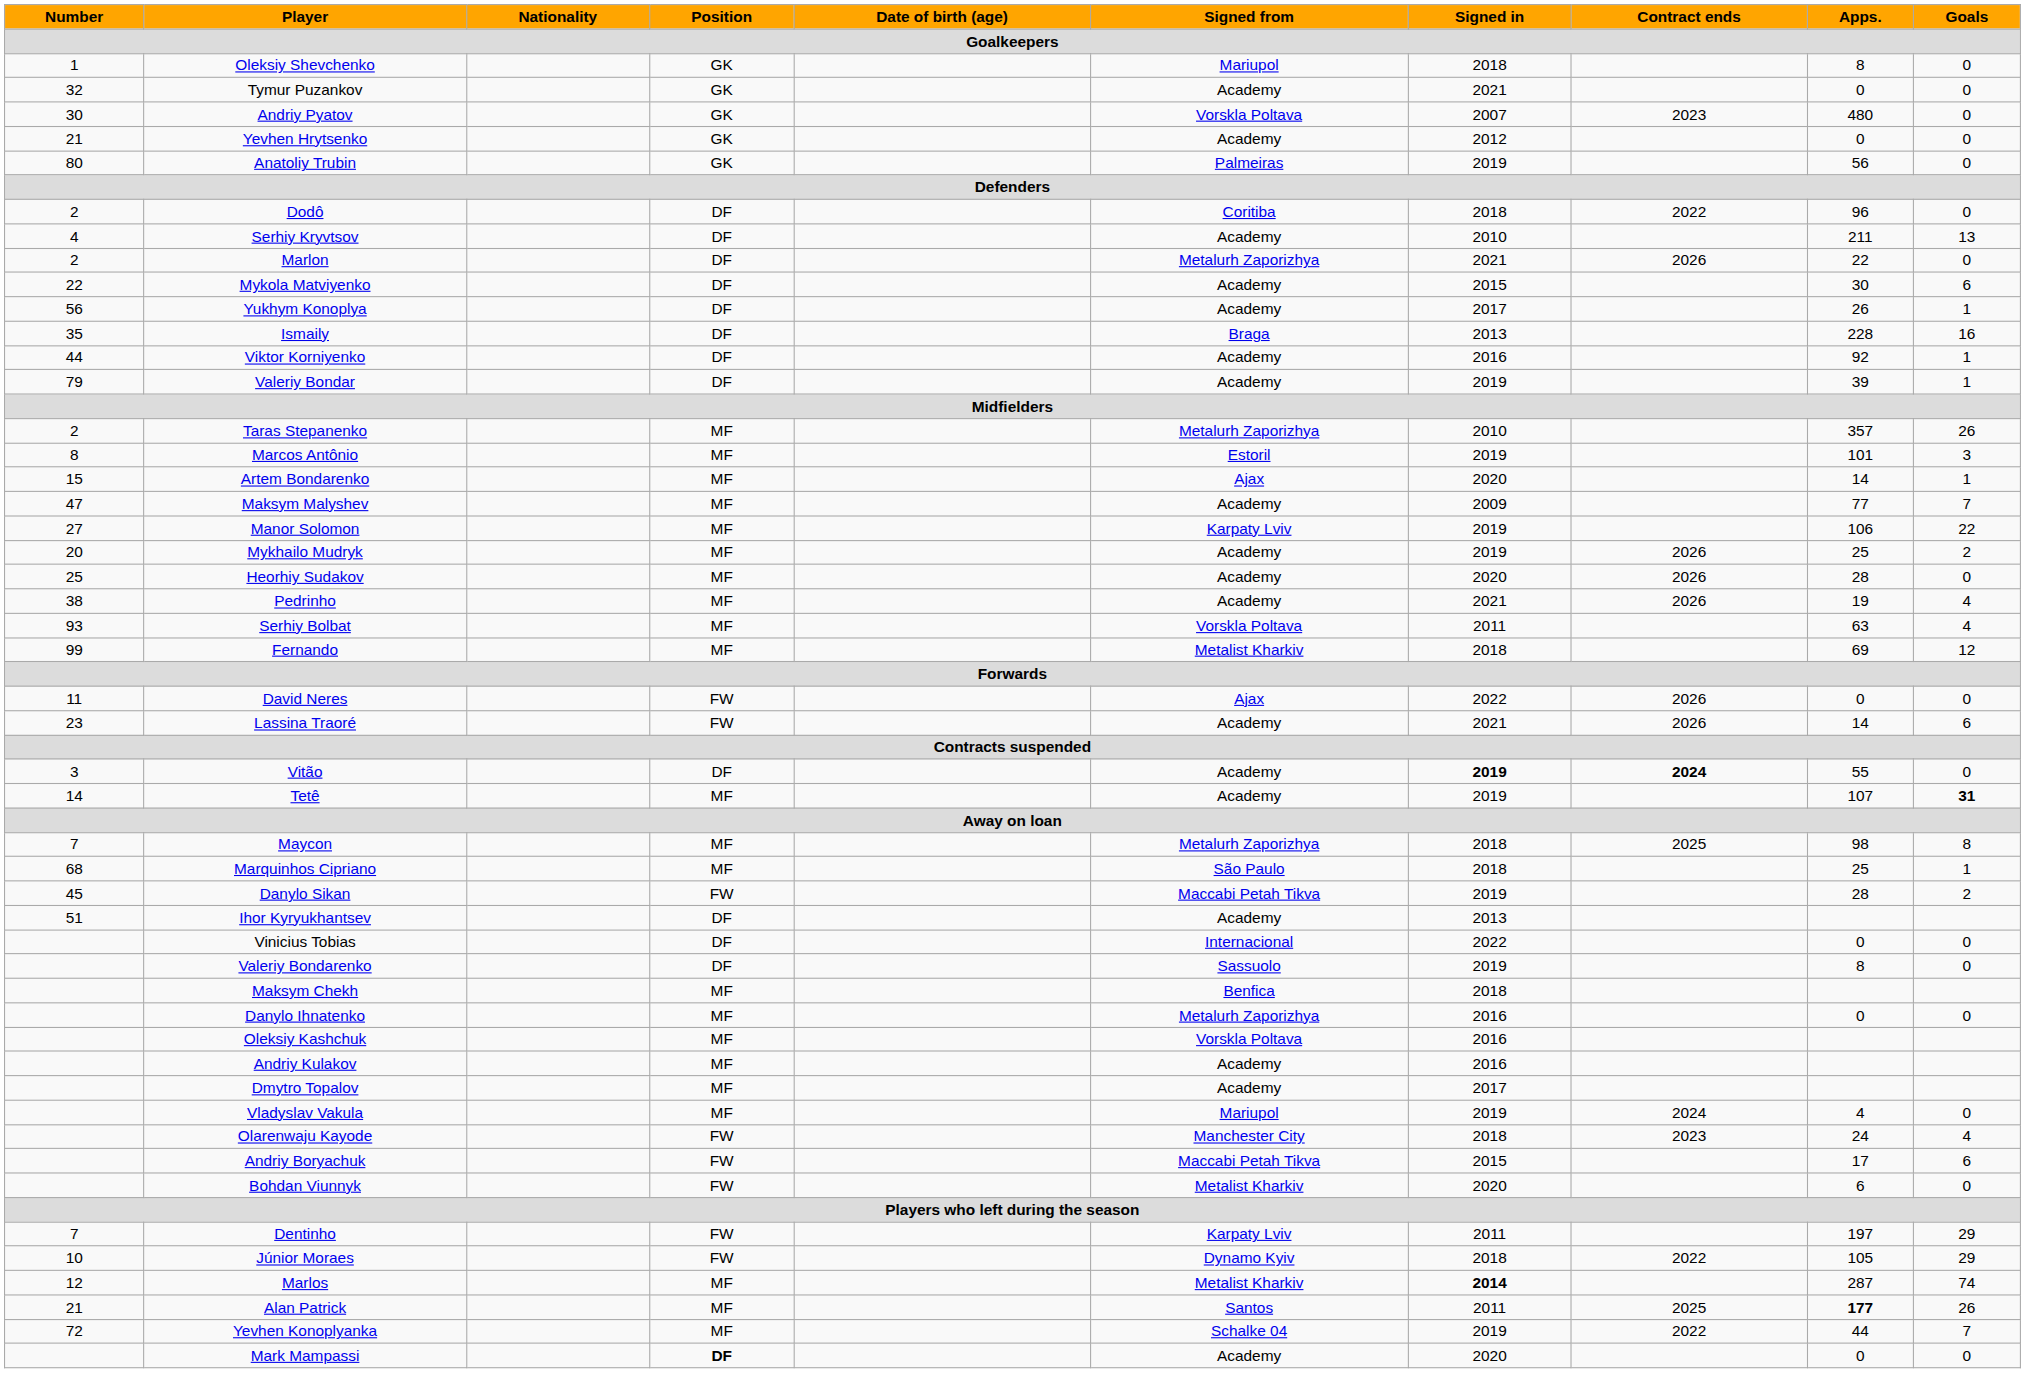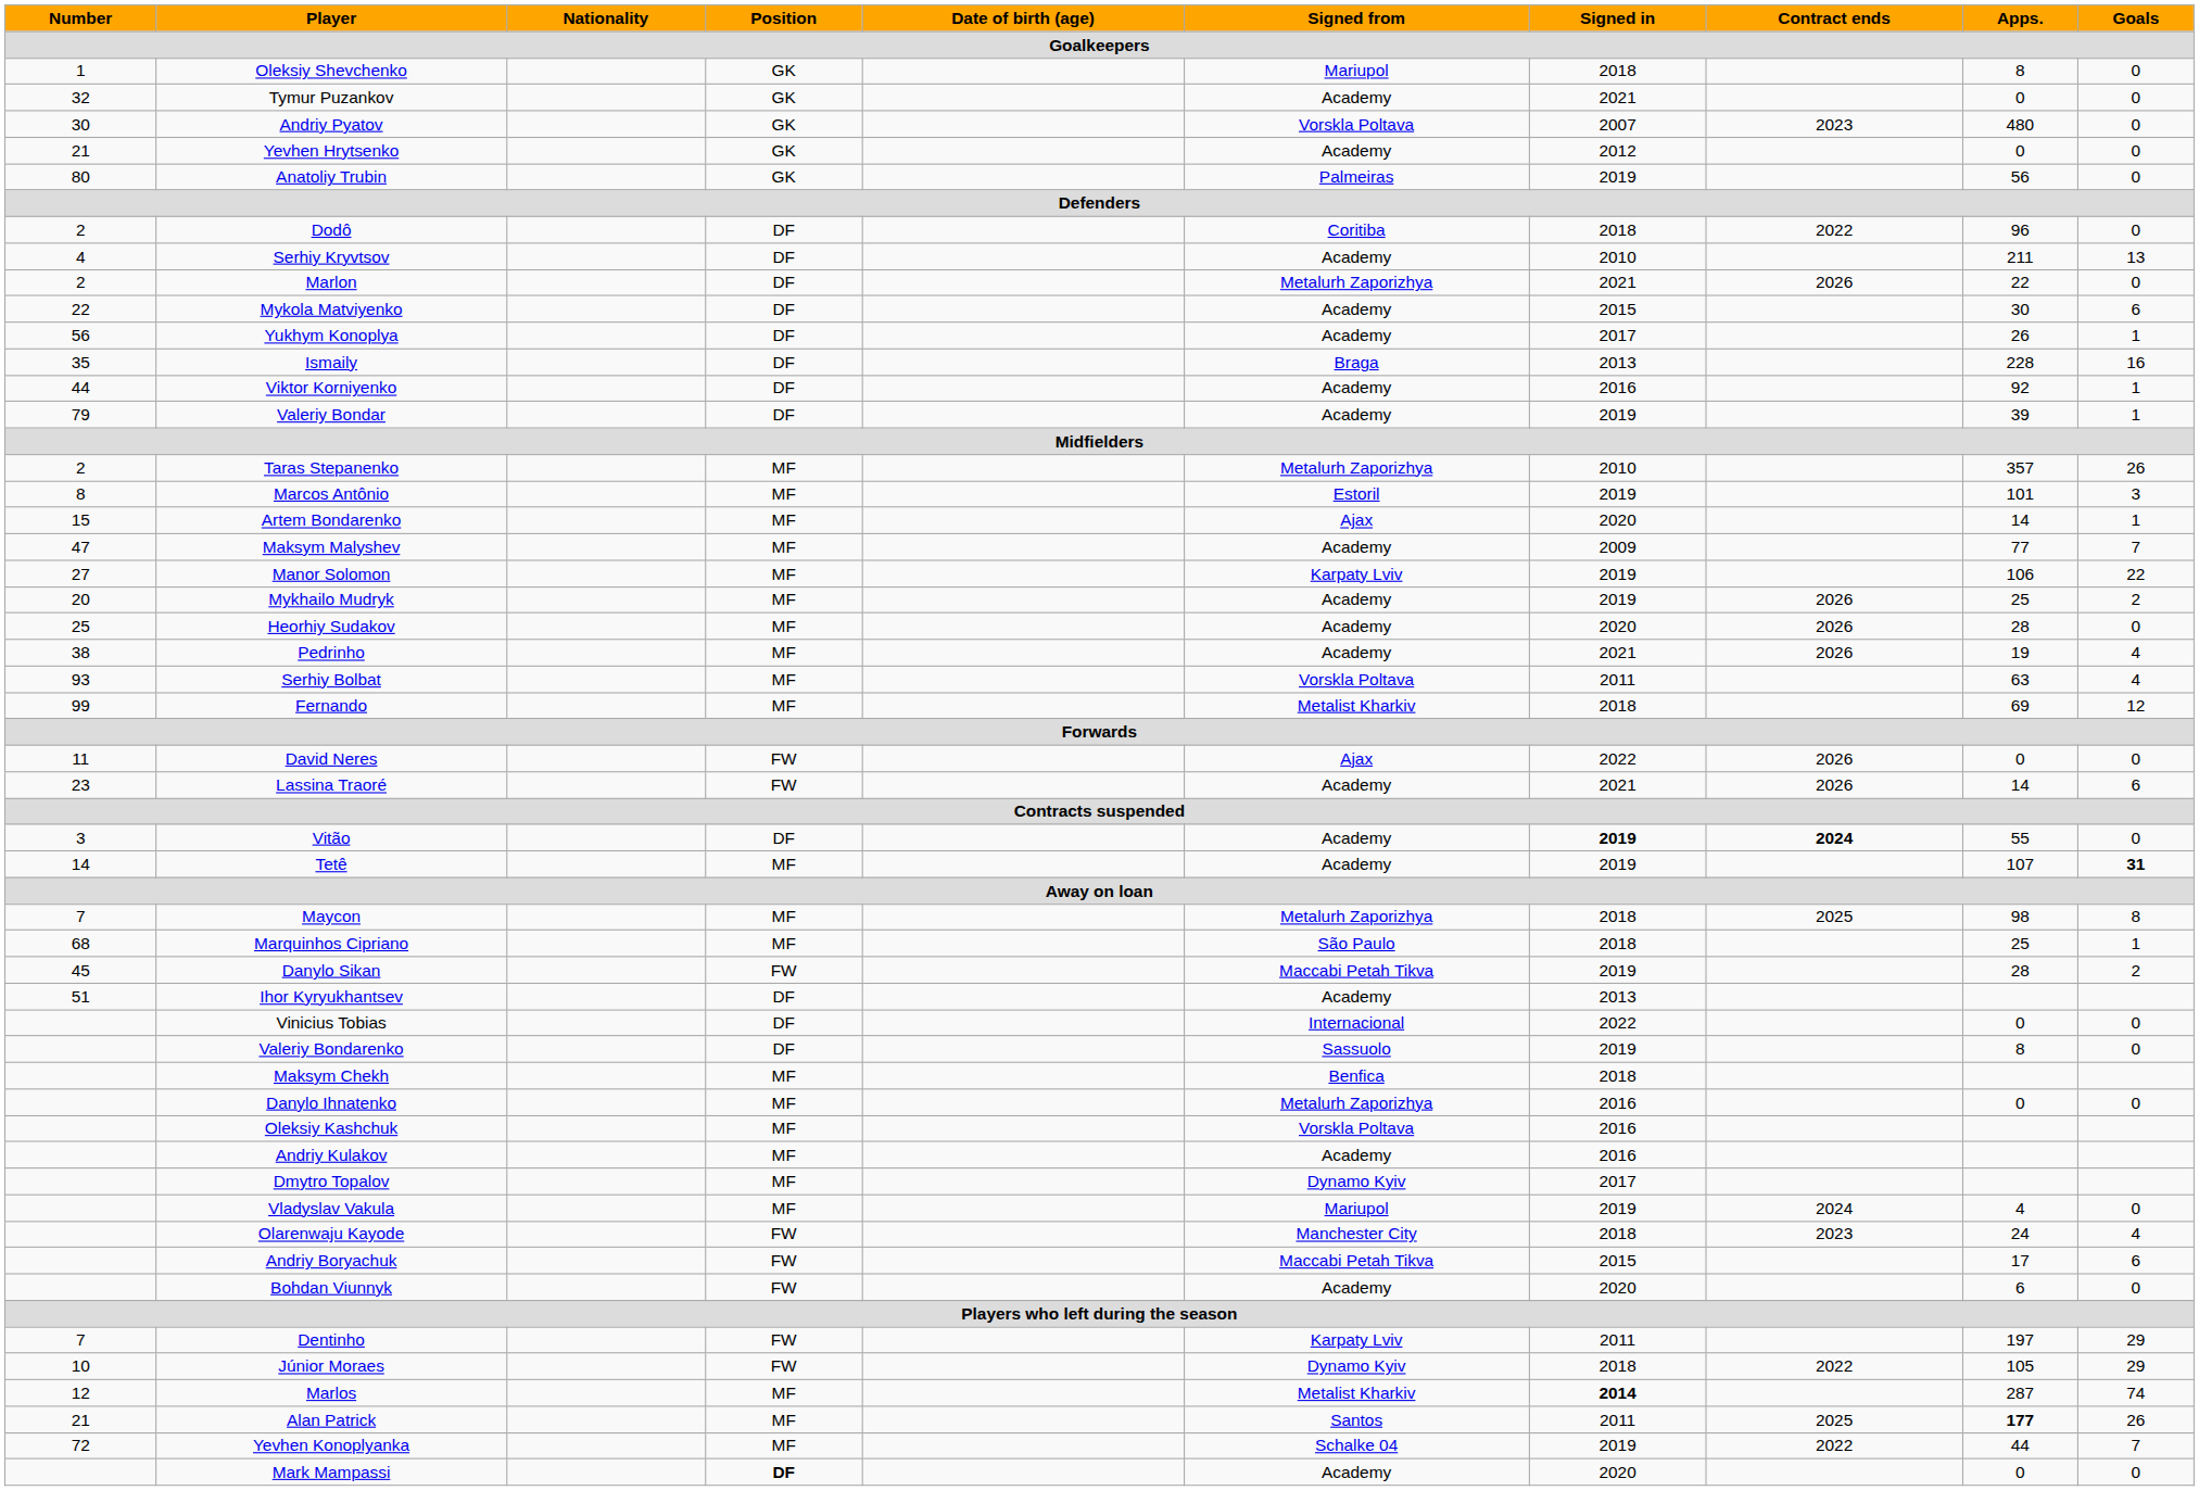 <table class="wikitable"  style="text-align:center; font-size:90%; width:95%;">
 <tr>
 <th style="background:orange; color:#000000; text-align:center;">Number</th>
 <th style="background:orange; color:#000000; text-align:center;">Player</th>
 <th style="background:orange; color:#000000; text-align:center;">Nationality</th>
 <th style="background:orange; color:#000000; text-align:center;">Position</th>
 <th style="background:orange; color:#000000; text-align:center;">Date of birth (age)</th>
 <th style="background:orange; color:#000000; text-align:center;">Signed from</th>
 <th style="background:orange; color:#000000; text-align:center;">Signed in</th>
 <th style="background:orange; color:#000000; text-align:center;">Contract ends</th>
 <th style="background:orange; color:#000000; text-align:center;">Apps.</th>
 <th style="background:orange; color:#000000; text-align:center;">Goals</th>
 </tr>
 <tr>
 <th colspan="11"  style="background:#dcdcdc; text-align:center;">Goalkeepers</th>
 </tr>
 <tr>
 <td>1</td>
 <td><a href='#'>Oleksiy Shevchenko</a></td>
 <td></td>
 <td>GK</td>
 <td></td>
 <td><a href='#'>Mariupol</a></td>
 <td>2018</td>
 <td></td>
 <td>8</td>
 <td>0</td>
 </tr>
 <tr>
 <td>32</td>
 <td>Tymur Puzankov</td>
 <td></td>
 <td>GK</td>
 <td></td>
 <td>Academy</td>
 <td>2021</td>
 <td></td>
 <td>0</td>
 <td>0</td>
 </tr>
 <tr>
 <td>30</td>
 <td><a href='#'>Andriy Pyatov</a></td>
 <td></td>
 <td>GK</td>
 <td></td>
 <td><a href='#'>Vorskla Poltava</a></td>
 <td>2007</td>
 <td>2023</td>
 <td>480</td>
 <td>0</td>
 </tr>
 <tr>
 <td>21</td>
 <td><a href='#'>Yevhen Hrytsenko</a></td>
 <td></td>
 <td>GK</td>
 <td></td>
 <td>Academy</td>
 <td>2012</td>
 <td></td>
 <td>0</td>
 <td>0</td>
 </tr>
 <tr>
 <td>80</td>
 <td><a href='#'>Anatoliy Trubin</a></td>
 <td></td>
 <td>GK</td>
 <td></td>
 <td><a href='#'>Palmeiras</a></td>
 <td>2019</td>
 <td></td>
 <td>56</td>
 <td>0</td>
 </tr>
 <tr>
 <th colspan="11"  style="background:#dcdcdc; text-align:center;">Defenders</th>
 </tr>
 <tr>
 <td>2</td>
 <td><a href='#'>Dodô</a></td>
 <td></td>
 <td>DF</td>
 <td></td>
 <td><a href='#'>Coritiba</a></td>
 <td>2018</td>
 <td>2022</td>
 <td>96</td>
 <td>0</td>
 </tr>
 <tr>
 <td>4</td>
 <td><a href='#'>Serhiy Kryvtsov</a></td>
 <td></td>
 <td>DF</td>
 <td></td>
 <td>Academy</td>
 <td>2010</td>
 <td></td>
 <td>211</td>
 <td>13</td>
 </tr>
 <tr>
 <td>2</td>
 <td><a href='#'>Marlon</a></td>
 <td></td>
 <td>DF</td>
 <td></td>
 <td><a href='#'>Metalurh Zaporizhya</a></td>
 <td>2021</td>
 <td>2026</td>
 <td>22</td>
 <td>0</td>
 </tr>
 <tr>
 <td>22</td>
 <td><a href='#'>Mykola Matviyenko</a></td>
 <td></td>
 <td>DF</td>
 <td></td>
 <td>Academy</td>
 <td>2015</td>
 <td></td>
 <td>30</td>
 <td>6</td>
 </tr>
 <tr>
 <td>56</td>
 <td><a href='#'>Yukhym Konoplya</a></td>
 <td></td>
 <td>DF</td>
 <td></td>
 <td>Academy</td>
 <td>2017</td>
 <td></td>
 <td>26</td>
 <td>1</td>
 </tr>
 <tr>
 <td>35</td>
 <td><a href='#'>Ismaily</a></td>
 <td></td>
 <td>DF</td>
 <td></td>
 <td><a href='#'>Braga</a></td>
 <td>2013</td>
 <td></td>
 <td>228</td>
 <td>16</td>
 </tr>
 <tr>
 <td>44</td>
 <td><a href='#'>Viktor Korniyenko</a></td>
 <td></td>
 <td>DF</td>
 <td></td>
 <td>Academy</td>
 <td>2016</td>
 <td></td>
 <td>92</td>
 <td>1</td>
 </tr>
 <tr>
 <td>79</td>
 <td><a href='#'>Valeriy Bondar</a></td>
 <td></td>
 <td>DF</td>
 <td></td>
 <td>Academy</td>
 <td>2019</td>
 <td></td>
 <td>39</td>
 <td>1</td>
 </tr>
 <tr>
 <th colspan="11"  style="background:#dcdcdc; text-align:center;">Midfielders</th>
 </tr>
 <tr>
 <td>2</td>
 <td><a href='#'>Taras Stepanenko</a></td>
 <td></td>
 <td>MF</td>
 <td></td>
 <td><a href='#'>Metalurh Zaporizhya</a></td>
 <td>2010</td>
 <td></td>
 <td>357</td>
 <td>26</td>
 </tr>
 <tr>
 <td>8</td>
 <td><a href='#'>Marcos Antônio</a></td>
 <td></td>
 <td>MF</td>
 <td></td>
 <td><a href='#'>Estoril</a></td>
 <td>2019</td>
 <td></td>
 <td>101</td>
 <td>3</td>
 </tr>
 <tr>
 <td>15</td>
 <td><a href='#'>Artem Bondarenko</a></td>
 <td></td>
 <td>MF</td>
 <td></td>
 <td><a href='#'>Ajax</a></td>
 <td>2020</td>
 <td></td>
 <td>14</td>
 <td>1</td>
 </tr>
 <tr>
 <td>47</td>
 <td><a href='#'>Maksym Malyshev</a></td>
 <td></td>
 <td>MF</td>
 <td></td>
 <td>Academy</td>
 <td>2009</td>
 <td></td>
 <td>77</td>
 <td>7</td>
 </tr>
 <tr>
 <td>27</td>
 <td><a href='#'>Manor Solomon</a></td>
 <td></td>
 <td>MF</td>
 <td></td>
 <td><a href='#'>Karpaty Lviv</a></td>
 <td>2019</td>
 <td></td>
 <td>106</td>
 <td>22</td>
 </tr>
 <tr>
 <td>20</td>
 <td><a href='#'>Mykhailo Mudryk</a></td>
 <td></td>
 <td>MF</td>
 <td></td>
 <td>Academy</td>
 <td>2019</td>
 <td>2026</td>
 <td>25</td>
 <td>2</td>
 </tr>
 <tr>
 <td>25</td>
 <td><a href='#'>Heorhiy Sudakov</a></td>
 <td></td>
 <td>MF</td>
 <td></td>
 <td>Academy</td>
 <td>2020</td>
 <td>2026</td>
 <td>28</td>
 <td>0</td>
 </tr>
 <tr>
 <td>38</td>
 <td><a href='#'>Pedrinho</a></td>
 <td></td>
 <td>MF</td>
 <td></td>
 <td>Academy</td>
 <td>2021</td>
 <td>2026</td>
 <td>19</td>
 <td>4</td>
 </tr>
 <tr>
 <td>93</td>
 <td><a href='#'>Serhiy Bolbat</a></td>
 <td></td>
 <td>MF</td>
 <td></td>
 <td><a href='#'>Vorskla Poltava</a></td>
 <td>2011</td>
 <td></td>
 <td>63</td>
 <td>4</td>
 </tr>
 <tr>
 <td>99</td>
 <td><a href='#'>Fernando</a></td>
 <td></td>
 <td>MF</td>
 <td></td>
 <td><a href='#'>Metalist Kharkiv</a></td>
 <td>2018</td>
 <td></td>
 <td>69</td>
 <td>12</td>
 </tr>
 <tr>
 <th colspan="11"  style="background:#dcdcdc; text-align:center;">Forwards</th>
 </tr>
 <tr>
 <td>11</td>
 <td><a href='#'>David Neres</a></td>
 <td></td>
 <td>FW</td>
 <td></td>
 <td><a href='#'>Ajax</a></td>
 <td>2022</td>
 <td>2026</td>
 <td>0</td>
 <td>0</td>
 </tr>
 <tr>
 <td>23</td>
 <td><a href='#'>Lassina Traoré</a></td>
 <td></td>
 <td>FW</td>
 <td></td>
 <td>Academy</td>
 <td>2021</td>
 <td>2026</td>
 <td>14</td>
 <td>6</td>
 </tr>
 <tr>
 <th colspan="11"  style="background:#dcdcdc; text-align:center;">Contracts suspended</th>
 </tr>
 <tr>
 <td>3</td>
 <td><a href='#'>Vitão</a></td>
 <td></td>
 <td>DF</td>
 <td></td>
 <td>Academy</td>
 <td><strong>2019</strong></td>
 <td><strong>2024</strong></td>
 <td>55</td>
 <td>0</td>
 </tr>
 <tr>
 <td>14</td>
 <td><a href='#'>Tetê</a></td>
 <td></td>
 <td>MF</td>
 <td></td>
 <td>Academy</td>
 <td>2019</td>
 <td></td>
 <td>107</td>
 <td><strong>31</strong></td>
 </tr>
 <tr>
 <th colspan="11"  style="background:#dcdcdc; text-align:center;">Away on loan</th>
 </tr>
 <tr>
 <td>7</td>
 <td><a href='#'>Maycon</a></td>
 <td></td>
 <td>MF</td>
 <td></td>
 <td><a href='#'>Metalurh Zaporizhya</a></td>
 <td>2018</td>
 <td>2025</td>
 <td>98</td>
 <td>8</td>
 </tr>
 <tr>
 <td>68</td>
 <td><a href='#'>Marquinhos Cipriano</a></td>
 <td></td>
 <td>MF</td>
 <td></td>
 <td><a href='#'>São Paulo</a></td>
 <td>2018</td>
 <td></td>
 <td>25</td>
 <td>1</td>
 </tr>
 <tr>
 <td>45</td>
 <td><a href='#'>Danylo Sikan</a></td>
 <td></td>
 <td>FW</td>
 <td></td>
 <td><a href='#'>Maccabi Petah Tikva</a></td>
 <td>2019</td>
 <td></td>
 <td>28</td>
 <td>2</td>
 </tr>
 <tr>
 <td>51</td>
 <td><a href='#'>Ihor Kyryukhantsev</a></td>
 <td></td>
 <td>DF</td>
 <td></td>
 <td>Academy</td>
 <td>2013</td>
 <td></td>
 <td></td>
 <td></td>
 </tr>
 <tr>
 <td></td>
 <td>Vinicius Tobias</td>
 <td></td>
 <td>DF</td>
 <td></td>
 <td><a href='#'>Internacional</a></td>
 <td>2022</td>
 <td></td>
 <td>0</td>
 <td>0</td>
 </tr>
 <tr>
 <td></td>
 <td><a href='#'>Valeriy Bondarenko</a></td>
 <td></td>
 <td>DF</td>
 <td></td>
 <td><a href='#'>Sassuolo</a></td>
 <td>2019</td>
 <td></td>
 <td>8</td>
 <td>0</td>
 </tr>
 <tr>
 <td></td>
 <td><a href='#'>Maksym Chekh</a></td>
 <td></td>
 <td>MF</td>
 <td></td>
 <td><a href='#'>Benfica</a></td>
 <td>2018</td>
 <td></td>
 <td></td>
 <td></td>
 </tr>
 <tr>
 <td></td>
 <td><a href='#'>Danylo Ihnatenko</a></td>
 <td></td>
 <td>MF</td>
 <td></td>
 <td><a href='#'>Metalurh Zaporizhya</a></td>
 <td>2016</td>
 <td></td>
 <td>0</td>
 <td>0</td>
 </tr>
 <tr>
 <td></td>
 <td><a href='#'>Oleksiy Kashchuk</a></td>
 <td></td>
 <td>MF</td>
 <td></td>
 <td><a href='#'>Vorskla Poltava</a></td>
 <td>2016</td>
 <td></td>
 <td></td>
 <td></td>
 </tr>
 <tr>
 <td></td>
 <td><a href='#'>Andriy Kulakov</a></td>
 <td></td>
 <td>MF</td>
 <td></td>
 <td>Academy</td>
 <td>2016</td>
 <td></td>
 <td></td>
 <td></td>
 </tr>
 <tr>
 <td></td>
 <td><a href='#'>Dmytro Topalov</a></td>
 <td></td>
 <td>MF</td>
 <td></td>
-<td>Academy</td>
+<td><a href='#'>Dynamo Kyiv</a></td>
 <td>2017</td>
 <td></td>
 <td></td>
 <td></td>
 </tr>
 <tr>
 <td></td>
 <td><a href='#'>Vladyslav Vakula</a></td>
 <td></td>
 <td>MF</td>
 <td></td>
 <td><a href='#'>Mariupol</a></td>
 <td>2019</td>
 <td>2024</td>
 <td>4</td>
 <td>0</td>
 </tr>
 <tr>
 <td></td>
 <td><a href='#'>Olarenwaju Kayode</a></td>
 <td></td>
 <td>FW</td>
 <td></td>
 <td><a href='#'>Manchester City</a></td>
 <td>2018</td>
 <td>2023</td>
 <td>24</td>
 <td>4</td>
 </tr>
 <tr>
 <td></td>
 <td><a href='#'>Andriy Boryachuk</a></td>
 <td></td>
 <td>FW</td>
 <td></td>
 <td><a href='#'>Maccabi Petah Tikva</a></td>
 <td>2015</td>
 <td></td>
 <td>17</td>
 <td>6</td>
 </tr>
 <tr>
 <td></td>
 <td><a href='#'>Bohdan Viunnyk</a></td>
 <td></td>
 <td>FW</td>
 <td></td>
-<td><a href='#'>Metalist Kharkiv</a></td>
+<td>Academy</td>
 <td>2020</td>
 <td></td>
 <td>6</td>
 <td>0</td>
 </tr>
 <tr>
 <th colspan="11"  style="background:#dcdcdc; text-align:center;">Players who left during the season</th>
 </tr>
 <tr>
 <td>7</td>
 <td><a href='#'>Dentinho</a></td>
 <td></td>
 <td>FW</td>
 <td></td>
 <td><a href='#'>Karpaty Lviv</a></td>
 <td>2011</td>
 <td></td>
 <td>197</td>
 <td>29</td>
 </tr>
 <tr>
 <td>10</td>
 <td><a href='#'>Júnior Moraes</a></td>
 <td></td>
 <td>FW</td>
 <td></td>
 <td><a href='#'>Dynamo Kyiv</a></td>
 <td>2018</td>
 <td>2022</td>
 <td>105</td>
 <td>29</td>
 </tr>
 <tr>
 <td>12</td>
 <td><a href='#'>Marlos</a></td>
 <td></td>
 <td>MF</td>
 <td></td>
 <td><a href='#'>Metalist Kharkiv</a></td>
 <td><strong>2014</strong></td>
 <td></td>
 <td>287</td>
 <td>74</td>
 </tr>
 <tr>
 <td>21</td>
 <td><a href='#'>Alan Patrick</a></td>
 <td></td>
 <td>MF</td>
 <td></td>
 <td><a href='#'>Santos</a></td>
 <td>2011</td>
 <td>2025</td>
 <td><strong>177</strong></td>
 <td>26</td>
 </tr>
 <tr>
 <td>72</td>
 <td><a href='#'>Yevhen Konoplyanka</a></td>
 <td></td>
 <td>MF</td>
 <td></td>
 <td><a href='#'>Schalke 04</a></td>
 <td>2019</td>
 <td>2022</td>
 <td>44</td>
 <td>7</td>
 </tr>
 <tr>
 <td></td>
 <td><a href='#'>Mark Mampassi</a></td>
 <td></td>
 <td><strong>DF</strong></td>
 <td></td>
 <td>Academy</td>
 <td>2020</td>
 <td></td>
 <td>0</td>
 <td>0</td>
 </tr>
 </table>
